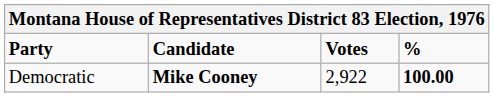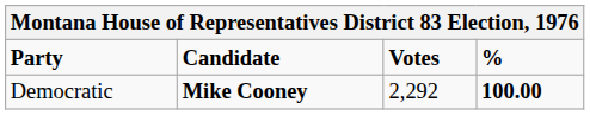 <table class="wikitable">
 <tr>
 <th colspan="4">Montana House of Representatives District 83 Election, 1976</th>
 </tr>
 <tr>
 <td><strong>Party</strong></td>
 <td><strong>Candidate</strong></td>
 <td><strong>Votes</strong></td>
 <td><strong>%</strong></td>
 </tr>
 <tr>
 <td>Democratic</td>
 <td><strong>Mike Cooney</strong></td>
-<td>2,922</td>
+<td>2,292</td>
 <td><strong>100.00</strong></td>
 </tr>
 </table>
